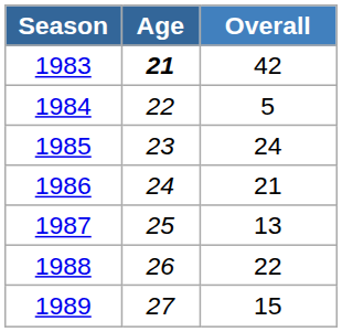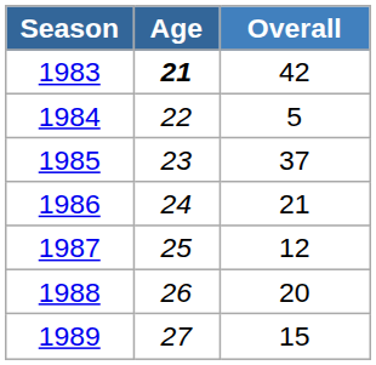 <table class="wikitable" style="font-size:95%; text-align:center; border:grey solid 1px; border-collapse:collapse; background:#ffffff;">
 <tr>
 <th style="background-color:#369; color:white; width:60px;"> Season </th>
 <th style="background-color:#369; color:white; width:40px;"> Age </th>
 <th style="background-color:#4180be; color:white; width:75px;">Overall</th>
 </tr>
 <tr>
 <td><a href='#'>1983</a></td>
 <td><strong><em>21</em></strong></td>
 <td>42</td>
 </tr>
 <tr>
 <td><a href='#'>1984</a></td>
 <td><em>22</em></td>
 <td>5</td>
 </tr>
 <tr>
 <td><a href='#'>1985</a></td>
 <td><em>23</em></td>
-<td>24</td>
+<td>37</td>
 </tr>
 <tr>
 <td><a href='#'>1986</a></td>
 <td><em>24</em></td>
 <td>21</td>
 </tr>
 <tr>
 <td><a href='#'>1987</a></td>
 <td><em>25</em></td>
-<td>13</td>
+<td>12</td>
 </tr>
 <tr>
 <td><a href='#'>1988</a></td>
 <td><em>26</em></td>
-<td>22</td>
+<td>20</td>
 </tr>
 <tr>
 <td><a href='#'>1989</a></td>
 <td><em>27</em></td>
 <td>15</td>
 </tr>
 </table>
